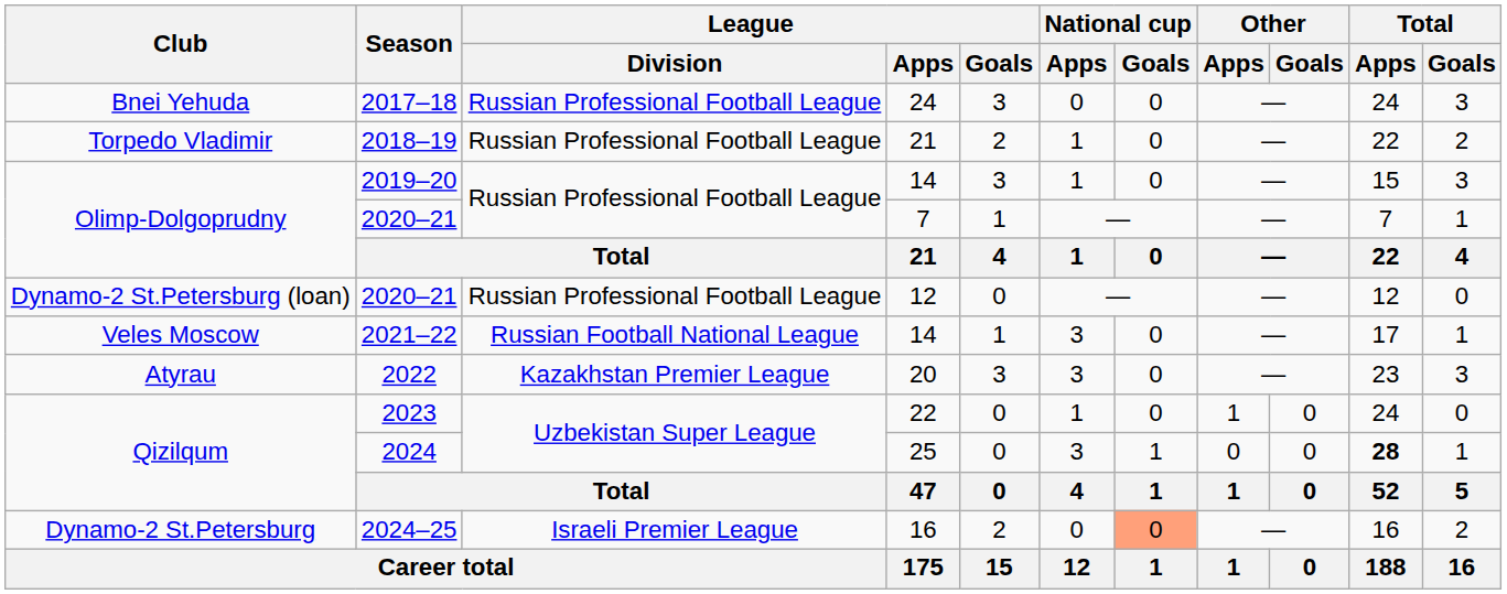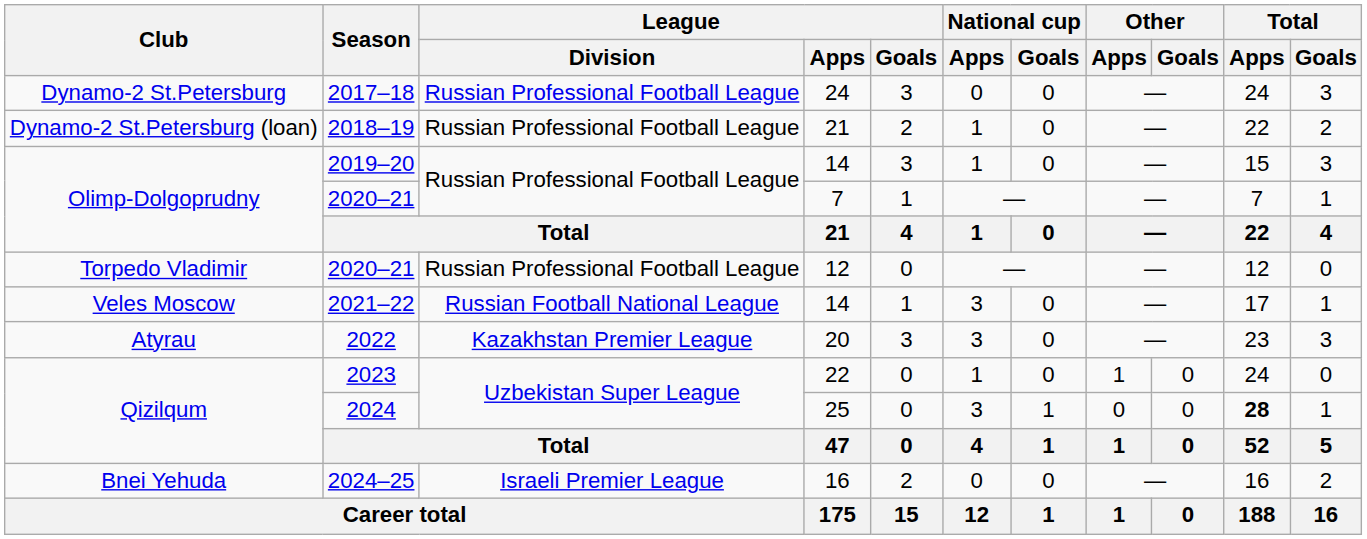 <table class="wikitable" style="text-align:center">
 <tr>
 <th rowspan=2>Club</th>
 <th rowspan=2>Season</th>
 <th colspan=3>League</th>
 <th colspan=2>National cup</th>
 <th colspan=2>Other</th>
 <th colspan=2>Total</th>
 </tr>
 <tr>
 <th>Division</th>
 <th>Apps</th>
 <th>Goals</th>
 <th>Apps</th>
 <th>Goals</th>
 <th>Apps</th>
 <th>Goals</th>
 <th>Apps</th>
 <th>Goals</th>
 </tr>
 <tr>
-<td rowspan="1"><a href='#'>Bnei Yehuda</a></td>
+<td><a href='#'>Dynamo-2 St.Petersburg</a></td>
 <td><a href='#'>2017–18</a></td>
 <td><a href='#'>Russian Professional Football League</a></td>
 <td>24</td>
 <td>3</td>
 <td>0</td>
 <td>0</td>
 <td colspan="2">—</td>
 <td>24</td>
 <td>3</td>
 </tr>
 <tr>
-<td><a href='#'>Torpedo Vladimir</a></td>
+<td><a href='#'>Dynamo-2 St.Petersburg</a> (loan)</td>
 <td><a href='#'>2018–19</a></td>
 <td>Russian Professional Football League</td>
 <td>21</td>
 <td>2</td>
 <td>1</td>
 <td>0</td>
 <td colspan="2">—</td>
 <td>22</td>
 <td>2</td>
 </tr>
 <tr>
 <td rowspan="3"><a href='#'>Olimp-Dolgoprudny</a></td>
 <td><a href='#'>2019–20</a></td>
 <td rowspan="2">Russian Professional Football League</td>
 <td>14</td>
 <td>3</td>
 <td>1</td>
 <td>0</td>
 <td colspan="2">—</td>
 <td>15</td>
 <td>3</td>
 </tr>
 <tr>
 <td><a href='#'>2020–21</a></td>
 <td>7</td>
 <td>1</td>
 <td colspan="2">—</td>
 <td colspan="2">—</td>
 <td>7</td>
 <td>1</td>
 </tr>
 <tr>
 <th colspan="2">Total</th>
 <th>21</th>
 <th>4</th>
 <th>1</th>
 <th>0</th>
 <th colspan="2">—</th>
 <th>22</th>
 <th>4</th>
 </tr>
 <tr>
-<td><a href='#'>Dynamo-2 St.Petersburg</a> (loan)</td>
+<td><a href='#'>Torpedo Vladimir</a></td>
 <td><a href='#'>2020–21</a></td>
 <td>Russian Professional Football League</td>
 <td>12</td>
 <td>0</td>
 <td colspan="2">—</td>
 <td colspan="2">—</td>
 <td>12</td>
 <td>0</td>
 </tr>
 <tr>
 <td><a href='#'>Veles Moscow</a></td>
 <td><a href='#'>2021–22</a></td>
 <td><a href='#'>Russian Football National League</a></td>
 <td>14</td>
 <td>1</td>
 <td>3</td>
 <td>0</td>
 <td colspan="2">—</td>
 <td>17</td>
 <td>1</td>
 </tr>
 <tr>
 <td><a href='#'>Atyrau</a></td>
 <td><a href='#'>2022</a></td>
 <td><a href='#'>Kazakhstan Premier League</a></td>
 <td>20</td>
 <td>3</td>
 <td>3</td>
 <td>0</td>
 <td colspan="2">—</td>
 <td>23</td>
 <td>3</td>
 </tr>
 <tr>
 <td rowspan="3"><a href='#'>Qizilqum</a></td>
 <td><a href='#'>2023</a></td>
 <td rowspan="2"><a href='#'>Uzbekistan Super League</a></td>
 <td>22</td>
 <td>0</td>
 <td>1</td>
 <td>0</td>
 <td>1</td>
 <td>0</td>
 <td>24</td>
 <td>0</td>
 </tr>
 <tr>
 <td><a href='#'>2024</a></td>
 <td>25</td>
 <td>0</td>
 <td>3</td>
 <td>1</td>
 <td>0</td>
 <td>0</td>
 <td><strong>28</strong></td>
 <td>1</td>
 </tr>
 <tr>
 <th colspan="2">Total</th>
 <th>47</th>
 <th>0</th>
 <th>4</th>
 <th>1</th>
 <th>1</th>
 <th>0</th>
 <th>52</th>
 <th>5</th>
 </tr>
 <tr>
-<td><a href='#'>Dynamo-2 St.Petersburg</a></td>
+<td rowspan="1"><a href='#'>Bnei Yehuda</a></td>
 <td><a href='#'>2024–25</a></td>
 <td rowspan="1"><a href='#'>Israeli Premier League</a></td>
 <td>16</td>
 <td>2</td>
 <td>0</td>
-<td style="background: lightsalmon;">0</td>
+<td>0</td>
 <td colspan="2">—</td>
 <td>16</td>
 <td>2</td>
 </tr>
 <tr>
 <th colspan="3">Career total</th>
 <th>175</th>
 <th>15</th>
 <th>12</th>
 <th>1</th>
 <th>1</th>
 <th>0</th>
 <th>188</th>
 <th>16</th>
 </tr>
 </table>
